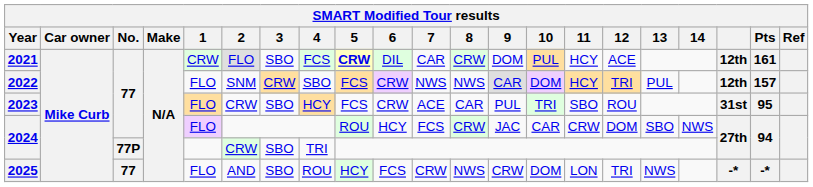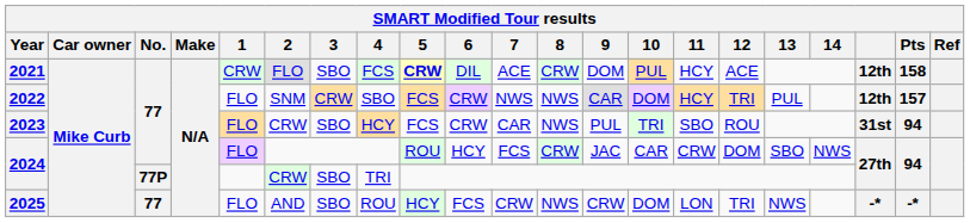 <table class="wikitable" style="text-align:center; font-size:75%">
 <tr>
 <th colspan=38><a href='#'>SMART Modified Tour</a> results</th>
 </tr>
 <tr>
 <th>Year</th>
 <th>Car owner</th>
 <th>No.</th>
 <th>Make</th>
 <th>1</th>
 <th>2</th>
 <th>3</th>
 <th>4</th>
 <th>5</th>
 <th>6</th>
 <th>7</th>
 <th>8</th>
 <th>9</th>
 <th>10</th>
 <th>11</th>
 <th>12</th>
 <th>13</th>
 <th>14</th>
 <th></th>
 <th>Pts</th>
 <th>Ref</th>
 </tr>
 <tr>
 <th><a href='#'>2021</a></th>
 <th rowspan=6><a href='#'>Mike Curb</a></th>
 <th rowspan=4>77</th>
 <th rowspan=6>N/A</th>
 <td style="background:#DFFFDF;"><a href='#'>CRW</a><br></td>
 <td style="background:#DFDFDF;"><a href='#'>FLO</a><br></td>
 <td><a href='#'>SBO</a></td>
 <td style="background:#DFFFDF;"><a href='#'>FCS</a><br></td>
 <td style="background:#FFFFBF;"><strong><a href='#'>CRW</a></strong><br></td>
 <td style="background:#DFFFDF;"><a href='#'>DIL</a><br></td>
-<td><a href='#'>CAR</a></td>
+<td><a href='#'>ACE</a></td>
 <td style="background:#DFFFDF;"><a href='#'>CRW</a><br></td>
 <td><a href='#'>DOM</a></td>
 <td style="background:#FFDF9F;"><a href='#'>PUL</a><br></td>
 <td><a href='#'>HCY</a></td>
 <td><a href='#'>ACE</a></td>
 <td colspan=2></td>
 <th>12th</th>
-<th>161</th>
+<th>158</th>
 <th></th>
 </tr>
 <tr>
 <th><a href='#'>2022</a></th>
 <td><a href='#'>FLO</a></td>
 <td><a href='#'>SNM</a></td>
 <td style="background:#FFDF9F;"><a href='#'>CRW</a><br></td>
 <td><a href='#'>SBO</a></td>
 <td style="background:#FFDF9F;"><a href='#'>FCS</a><br></td>
 <td style="background:#EFCFFF;"><a href='#'>CRW</a><br></td>
 <td><a href='#'>NWS</a></td>
 <td><a href='#'>NWS</a></td>
 <td style="background:#DFDFDF;"><a href='#'>CAR</a><br></td>
 <td style="background:#EFCFFF;"><a href='#'>DOM</a><br></td>
 <td style="background:#FFDF9F;"><a href='#'>HCY</a><br></td>
 <td style="background:#FFDF9F;"><a href='#'>TRI</a><br></td>
 <td><a href='#'>PUL</a></td>
 <td></td>
 <th>12th</th>
 <th>157</th>
 <th></th>
 </tr>
 <tr>
 <th><a href='#'>2023</a></th>
 <td style="background:#FFDF9F;"><a href='#'>FLO</a><br></td>
 <td><a href='#'>CRW</a></td>
 <td><a href='#'>SBO</a></td>
 <td style="background:#FFDF9F;"><a href='#'>HCY</a><br></td>
 <td><a href='#'>FCS</a></td>
 <td><a href='#'>CRW</a></td>
-<td><a href='#'>ACE</a></td>
 <td><a href='#'>CAR</a></td>
+<td><a href='#'>NWS</a></td>
 <td><a href='#'>PUL</a></td>
 <td style="background:#DFFFDF;"><a href='#'>TRI</a><br></td>
 <td><a href='#'>SBO</a></td>
 <td><a href='#'>ROU</a></td>
 <td colspan=2></td>
 <th>31st</th>
-<th>95</th>
+<th>94</th>
 <th></th>
 </tr>
 <tr>
 <th rowspan=2><a href='#'>2024</a></th>
 <td style="background:#EFCFFF;"><a href='#'>FLO</a><br></td>
 <td colspan=3></td>
 <td style="background:#DFFFDF;"><a href='#'>ROU</a><br></td>
 <td><a href='#'>HCY</a></td>
 <td><a href='#'>FCS</a></td>
 <td style="background:#DFFFDF;"><a href='#'>CRW</a><br></td>
 <td><a href='#'>JAC</a></td>
 <td><a href='#'>CAR</a></td>
 <td><a href='#'>CRW</a></td>
 <td><a href='#'>DOM</a></td>
 <td><a href='#'>SBO</a></td>
 <td><a href='#'>NWS</a></td>
 <th rowspan=2>27th</th>
 <th rowspan=2>94</th>
 <th rowspan=2></th>
 </tr>
 <tr>
 <th>77P</th>
 <td></td>
 <td style="background:#DFFFDF;"><a href='#'>CRW</a><br></td>
 <td><a href='#'>SBO</a></td>
 <td><a href='#'>TRI</a></td>
 <td colspan=10></td>
 </tr>
 <tr>
 <th><a href='#'>2025</a></th>
 <th>77</th>
 <td><a href='#'>FLO</a></td>
 <td><a href='#'>AND</a></td>
 <td><a href='#'>SBO</a></td>
 <td><a href='#'>ROU</a></td>
 <td style="background:#DFFFDF;"><a href='#'>HCY</a><br></td>
 <td><a href='#'>FCS</a></td>
 <td><a href='#'>CRW</a></td>
 <td><a href='#'>NWS</a></td>
 <td><a href='#'>CRW</a></td>
 <td><a href='#'>DOM</a></td>
 <td><a href='#'>LON</a></td>
 <td><a href='#'>TRI</a></td>
 <td><a href='#'>NWS</a></td>
 <td></td>
 <th>-*</th>
 <th>-*</th>
 <th></th>
 </tr>
 </table>
